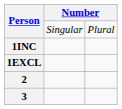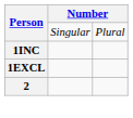 <table class="wikitable">
 <tr>
 <th rowspan=2 align=center><a href='#'>Person</a></th>
 <th colspan=2 align=center><a href='#'>Number</a></th>
 </tr>
 <tr>
 <td align=center><em>Singular</em></td>
 <td align=center><em>Plural</em></td>
 </tr>
 <tr>
 <th>1INC</th>
 <td></td>
 <td align=center></td>
 </tr>
 <tr>
 <th>1EXCL</th>
 <td align=center></td>
 <td align=center></td>
 </tr>
 <tr>
 <th>2</th>
 <td align=center></td>
 <td align=center></td>
 </tr>
-<tr>
-<th>3</th>
-<td align=center></td>
-<td align=center></td>
-</tr>
 </table>
